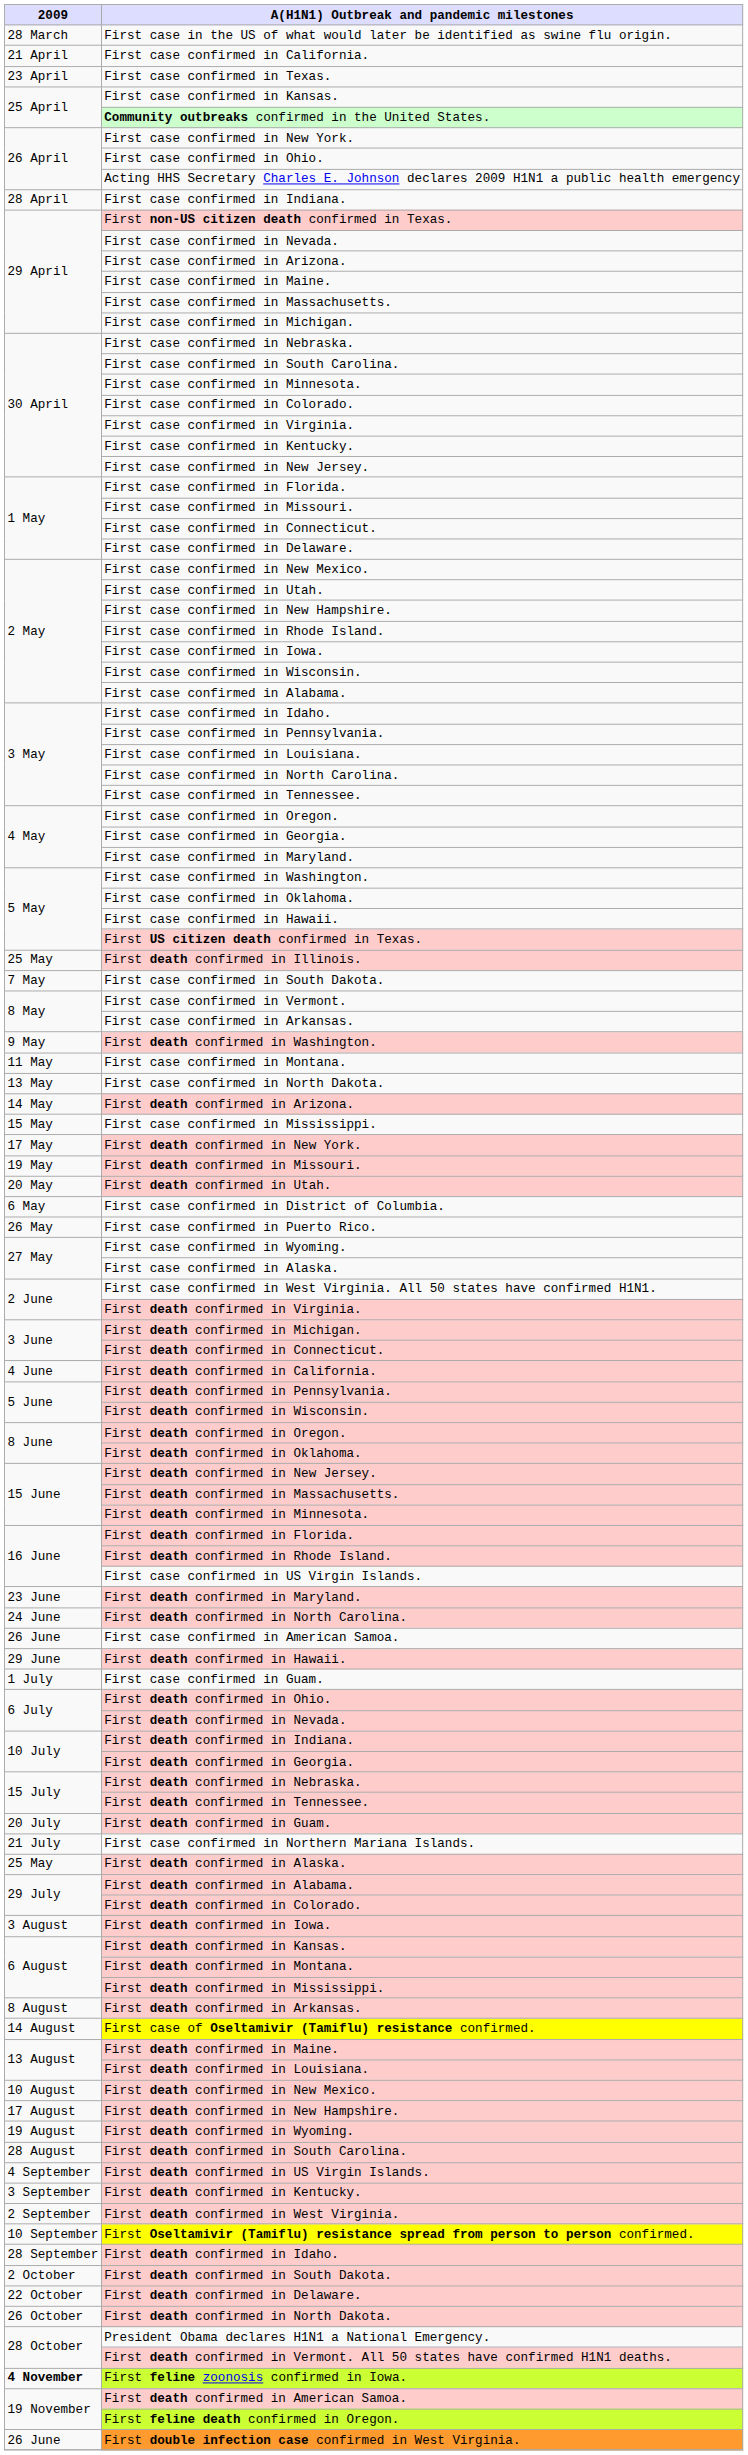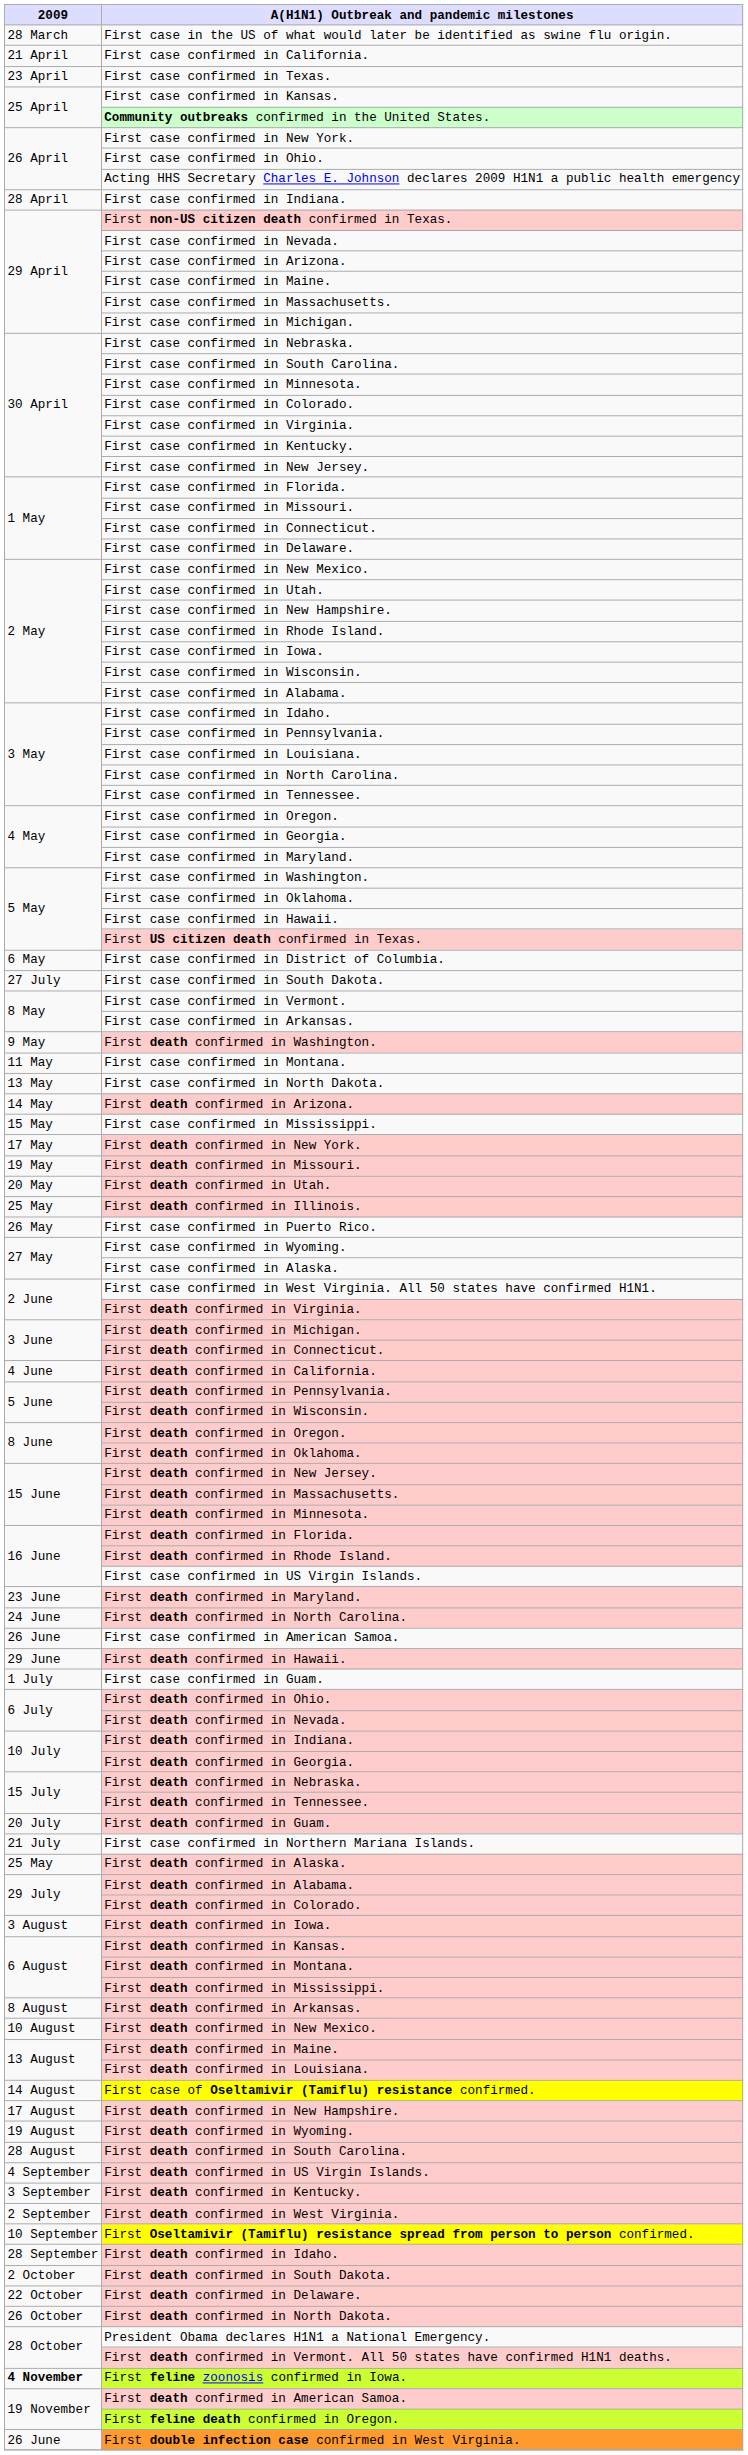 <table class="wikitable">
 <tr>
 <th style="background:#ddf">2009</th>
 <th style="background:#ddf">A(H1N1) Outbreak and pandemic milestones</th>
 </tr>
 <tr>
 <td>28 March</td>
 <td> First case in the US of what would later be identified as swine flu origin.</td>
 </tr>
 <tr>
 <td>21 April</td>
 <td> First case confirmed in California.</td>
 </tr>
 <tr>
 <td>23 April</td>
 <td> First case confirmed in Texas.</td>
 </tr>
 <tr>
 <td rowspan=2>25 April</td>
 <td> First case confirmed in Kansas.</td>
 </tr>
 <tr>
 <td style="background:#ccffcc;"> <strong>Community outbreaks</strong> confirmed in the United States.</td>
 </tr>
 <tr>
 <td rowspan=3>26 April</td>
 <td> First case confirmed in New York.</td>
 </tr>
 <tr>
 <td> First case confirmed in Ohio.</td>
 </tr>
 <tr>
 <td>Acting HHS Secretary <a href='#'>Charles E. Johnson</a> declares 2009 H1N1 a public health emergency</td>
 </tr>
 <tr>
 <td>28 April</td>
 <td> First case confirmed in Indiana.</td>
 </tr>
 <tr>
 <td rowspan=6>29 April</td>
 <td style="background:#ffcccc;"> First <strong>non-US citizen death</strong> confirmed in Texas.</td>
 </tr>
 <tr>
 <td> First case confirmed in Nevada.</td>
 </tr>
 <tr>
 <td> First case confirmed in Arizona.</td>
 </tr>
 <tr>
 <td> First case confirmed in Maine.</td>
 </tr>
 <tr>
 <td> First case confirmed in Massachusetts.</td>
 </tr>
 <tr>
 <td> First case confirmed in Michigan.</td>
 </tr>
 <tr>
 <td rowspan=7>30 April</td>
 <td> First case confirmed in Nebraska.</td>
 </tr>
 <tr>
 <td> First case confirmed in South Carolina.</td>
 </tr>
 <tr>
 <td> First case confirmed in Minnesota.</td>
 </tr>
 <tr>
 <td> First case confirmed in Colorado.</td>
 </tr>
 <tr>
 <td> First case confirmed in Virginia.</td>
 </tr>
 <tr>
 <td> First case confirmed in Kentucky.</td>
 </tr>
 <tr>
 <td> First case confirmed in New Jersey.</td>
 </tr>
 <tr>
 <td rowspan=4>1 May</td>
 <td> First case confirmed in Florida.</td>
 </tr>
 <tr>
 <td> First case confirmed in Missouri.</td>
 </tr>
 <tr>
 <td> First case confirmed in Connecticut.</td>
 </tr>
 <tr>
 <td> First case confirmed in Delaware.</td>
 </tr>
 <tr>
 <td rowspan=7>2 May</td>
 <td> First case confirmed in New Mexico.</td>
 </tr>
 <tr>
 <td> First case confirmed in Utah.</td>
 </tr>
 <tr>
 <td> First case confirmed in New Hampshire.</td>
 </tr>
 <tr>
 <td> First case confirmed in Rhode Island.</td>
 </tr>
 <tr>
 <td> First case confirmed in Iowa.</td>
 </tr>
 <tr>
 <td> First case confirmed in Wisconsin.</td>
 </tr>
 <tr>
 <td> First case confirmed in Alabama.</td>
 </tr>
 <tr>
 <td rowspan=5>3 May</td>
 <td> First case confirmed in Idaho.</td>
 </tr>
 <tr>
 <td> First case confirmed in Pennsylvania.</td>
 </tr>
 <tr>
 <td> First case confirmed in Louisiana.</td>
 </tr>
 <tr>
 <td> First case confirmed in North Carolina.</td>
 </tr>
 <tr>
 <td> First case confirmed in Tennessee.</td>
 </tr>
 <tr>
 <td rowspan=3>4 May</td>
 <td> First case confirmed in Oregon.</td>
 </tr>
 <tr>
 <td> First case confirmed in Georgia.</td>
 </tr>
 <tr>
 <td> First case confirmed in Maryland.</td>
 </tr>
 <tr>
 <td rowspan=4>5 May</td>
 <td> First case confirmed in Washington.</td>
 </tr>
 <tr>
 <td> First case confirmed in Oklahoma.</td>
 </tr>
 <tr>
 <td> First case confirmed in Hawaii.</td>
 </tr>
 <tr>
 <td style="background:#ffcccc;"> First <strong>US citizen death</strong> confirmed in Texas.</td>
 </tr>
 <tr>
-<td>25 May</td>
-<td style="background:#ffcccc;"> First <strong>death</strong> confirmed in Illinois.</td>
+<td>6 May</td>
+<td> First case confirmed in District of Columbia.</td>
 </tr>
 <tr>
-<td>7 May</td>
+<td>27 July</td>
 <td> First case confirmed in South Dakota.</td>
 </tr>
 <tr>
 <td rowspan=2>8 May</td>
 <td> First case confirmed in Vermont.</td>
 </tr>
 <tr>
 <td> First case confirmed in Arkansas.</td>
 </tr>
 <tr>
 <td>9 May</td>
 <td style="background:#ffcccc;"> First <strong>death</strong> confirmed in Washington.</td>
 </tr>
 <tr>
 <td>11 May</td>
 <td> First case confirmed in Montana.</td>
 </tr>
 <tr>
 <td>13 May</td>
 <td> First case confirmed in North Dakota.</td>
 </tr>
 <tr>
 <td>14 May</td>
 <td style="background:#ffcccc;"> First <strong>death</strong> confirmed in Arizona.</td>
 </tr>
 <tr>
 <td>15 May</td>
 <td> First case confirmed in Mississippi.</td>
 </tr>
 <tr>
 <td>17 May</td>
 <td style="background:#ffcccc;"> First <strong>death</strong> confirmed in New York.</td>
 </tr>
 <tr>
 <td>19 May</td>
 <td style="background:#ffcccc;"> First <strong>death</strong> confirmed in Missouri.</td>
 </tr>
 <tr>
 <td>20 May</td>
 <td style="background:#ffcccc;"> First <strong>death</strong> confirmed in Utah.</td>
 </tr>
 <tr>
-<td>6 May</td>
-<td> First case confirmed in District of Columbia.</td>
+<td>25 May</td>
+<td style="background:#ffcccc;"> First <strong>death</strong> confirmed in Illinois.</td>
 </tr>
 <tr>
 <td>26 May</td>
 <td> First case confirmed in Puerto Rico.</td>
 </tr>
 <tr>
 <td rowspan=2>27 May</td>
 <td> First case confirmed in Wyoming.</td>
 </tr>
 <tr>
 <td> First case confirmed in Alaska.</td>
 </tr>
 <tr>
 <td rowspan=2>2 June</td>
 <td> First case confirmed in West Virginia. All 50 states have confirmed H1N1.</td>
 </tr>
 <tr>
 <td style="background:#ffcccc;"> First <strong>death</strong> confirmed in Virginia.</td>
 </tr>
 <tr>
 <td rowspan=2>3 June</td>
 <td style="background:#ffcccc;"> First <strong>death</strong> confirmed in Michigan.</td>
 </tr>
 <tr>
 <td style="background:#ffcccc;"> First <strong>death</strong> confirmed in Connecticut.</td>
 </tr>
 <tr>
 <td>4 June</td>
 <td style="background:#ffcccc;"> First <strong>death</strong> confirmed in California.</td>
 </tr>
 <tr>
 <td rowspan=2>5 June</td>
 <td style="background:#ffcccc;"> First <strong>death</strong> confirmed in Pennsylvania.</td>
 </tr>
 <tr>
 <td style="background:#ffcccc;"> First <strong>death</strong> confirmed in Wisconsin.</td>
 </tr>
 <tr>
 <td rowspan=2>8 June</td>
 <td style="background:#ffcccc;"> First <strong>death</strong> confirmed in Oregon.</td>
 </tr>
 <tr>
 <td style="background:#ffcccc;"> First <strong>death</strong> confirmed in Oklahoma.</td>
 </tr>
 <tr>
 <td rowspan=3>15 June</td>
 <td style="background:#ffcccc;"> First <strong>death</strong> confirmed in New Jersey.</td>
 </tr>
 <tr>
 <td style="background:#ffcccc;"> First <strong>death</strong> confirmed in Massachusetts.</td>
 </tr>
 <tr>
 <td style="background:#ffcccc;"> First <strong>death</strong> confirmed in Minnesota.</td>
 </tr>
 <tr>
 <td rowspan=3>16 June</td>
 <td style="background:#ffcccc;"> First <strong>death</strong> confirmed in Florida.</td>
 </tr>
 <tr>
 <td style="background:#ffcccc;"> First <strong>death</strong> confirmed in Rhode Island.</td>
 </tr>
 <tr>
 <td> First case confirmed in US Virgin Islands.</td>
 </tr>
 <tr>
 <td>23 June</td>
 <td style="background:#ffcccc;"> First <strong>death</strong> confirmed in Maryland.</td>
 </tr>
 <tr>
 <td>24 June</td>
 <td style="background:#ffcccc;"> First <strong>death</strong> confirmed in North Carolina.</td>
 </tr>
 <tr>
 <td>26 June</td>
 <td> First case confirmed in American Samoa.</td>
 </tr>
 <tr>
 <td>29 June</td>
 <td style="background:#ffcccc;"> First <strong>death</strong> confirmed in Hawaii.</td>
 </tr>
 <tr>
 <td>1 July</td>
 <td> First case confirmed in Guam.</td>
 </tr>
 <tr>
 <td rowspan=2>6 July</td>
 <td style="background:#ffcccc;"> First <strong>death</strong> confirmed in Ohio.</td>
 </tr>
 <tr>
 <td style="background:#ffcccc;"> First <strong>death</strong> confirmed in Nevada.</td>
 </tr>
 <tr>
 <td rowspan=2>10 July</td>
 <td style="background:#ffcccc;"> First <strong>death</strong> confirmed in Indiana.</td>
 </tr>
 <tr>
 <td style="background:#ffcccc;"> First <strong>death</strong> confirmed in Georgia.</td>
 </tr>
 <tr>
 <td rowspan=2>15 July</td>
 <td style="background:#ffcccc;"> First <strong>death</strong> confirmed in Nebraska.</td>
 </tr>
 <tr>
 <td style="background:#ffcccc;"> First <strong>death</strong> confirmed in Tennessee.</td>
 </tr>
 <tr>
 <td>20 July</td>
 <td style="background:#ffcccc;"> First <strong>death</strong> confirmed in Guam.</td>
 </tr>
 <tr>
 <td>21 July</td>
 <td> First case confirmed in Northern Mariana Islands.</td>
 </tr>
 <tr>
 <td>25 May</td>
 <td style="background:#ffcccc;"> First <strong>death</strong> confirmed in Alaska.</td>
 </tr>
 <tr>
 <td rowspan=2>29 July</td>
 <td style="background:#ffcccc;"> First <strong>death</strong> confirmed in Alabama.</td>
 </tr>
 <tr>
 <td style="background:#ffcccc;"> First <strong>death</strong> confirmed in Colorado.</td>
 </tr>
 <tr>
 <td>3 August</td>
 <td style="background:#ffcccc;"> First <strong>death</strong> confirmed in Iowa.</td>
 </tr>
 <tr>
 <td rowspan=3>6 August</td>
 <td style="background:#ffcccc;"> First <strong>death</strong> confirmed in Kansas.</td>
 </tr>
 <tr>
 <td style="background:#ffcccc;"> First <strong>death</strong> confirmed in Montana.</td>
 </tr>
 <tr>
 <td style="background:#ffcccc;"> First <strong>death</strong> confirmed in Mississippi.</td>
 </tr>
 <tr>
 <td>8 August</td>
 <td style="background:#ffcccc;"> First <strong>death</strong> confirmed in Arkansas.</td>
 </tr>
 <tr>
-<td>14 August</td>
-<td style="background:yellow;"> First case of <strong>Oseltamivir (Tamiflu) resistance</strong> confirmed.</td>
+<td>10 August</td>
+<td style="background:#ffcccc;"> First <strong>death</strong> confirmed in New Mexico.</td>
 </tr>
 <tr>
 <td rowspan=2>13 August</td>
 <td style="background:#ffcccc;"> First <strong>death</strong> confirmed in Maine.</td>
 </tr>
 <tr>
 <td style="background:#ffcccc;"> First <strong>death</strong> confirmed in Louisiana.</td>
 </tr>
 <tr>
-<td>10 August</td>
-<td style="background:#ffcccc;"> First <strong>death</strong> confirmed in New Mexico.</td>
+<td>14 August</td>
+<td style="background:yellow;"> First case of <strong>Oseltamivir (Tamiflu) resistance</strong> confirmed.</td>
 </tr>
 <tr>
 <td>17 August</td>
 <td style="background:#ffcccc;"> First <strong>death</strong> confirmed in New Hampshire.</td>
 </tr>
 <tr>
 <td>19 August</td>
 <td style="background:#ffcccc;"> First <strong>death</strong> confirmed in Wyoming.</td>
 </tr>
 <tr>
 <td>28 August</td>
 <td style="background:#ffcccc;"> First <strong>death</strong> confirmed in South Carolina.</td>
 </tr>
 <tr>
 <td>4 September</td>
 <td style="background:#ffcccc;"> First <strong>death</strong> confirmed in US Virgin Islands.</td>
 </tr>
 <tr>
 <td>3 September</td>
 <td style="background:#ffcccc;"> First <strong>death</strong> confirmed in Kentucky.</td>
 </tr>
 <tr>
 <td>2 September</td>
 <td style="background:#ffcccc;"> First <strong>death</strong> confirmed in West Virginia.</td>
 </tr>
 <tr>
 <td>10 September</td>
 <td style="background:yellow;"> First <strong>Oseltamivir (Tamiflu) resistance spread from person to person</strong> confirmed.</td>
 </tr>
 <tr>
 <td>28 September</td>
 <td style="background:#ffcccc;"> First <strong>death</strong> confirmed in Idaho.</td>
 </tr>
 <tr>
 <td>2 October</td>
 <td style="background:#ffcccc;"> First <strong>death</strong> confirmed in South Dakota.</td>
 </tr>
 <tr>
 <td>22 October</td>
 <td style="background:#ffcccc;"> First <strong>death</strong> confirmed in Delaware.</td>
 </tr>
 <tr>
 <td>26 October</td>
 <td style="background:#ffcccc;"> First <strong>death</strong> confirmed in North Dakota.</td>
 </tr>
 <tr>
 <td rowspan=2>28 October</td>
 <td>President Obama declares H1N1 a National Emergency.</td>
 </tr>
 <tr>
 <td style="background:#ffcccc;"> First <strong>death</strong> confirmed in Vermont. All 50 states have confirmed H1N1 deaths.</td>
 </tr>
 <tr>
 <td><strong>4 November</strong></td>
 <td style="background:#CCFF33"> First <strong>feline</strong> <a href='#'>zoonosis</a> confirmed in Iowa.</td>
 </tr>
 <tr>
 <td rowspan=2>19 November</td>
 <td style="background:#ffcccc;"> First <strong>death</strong> confirmed in American Samoa.</td>
 </tr>
 <tr>
 <td style="background:#CCFF33"> First <strong>feline death</strong> confirmed in Oregon.</td>
 </tr>
 <tr>
 <td>26 June</td>
 <td style="background:#FE9A2E"> First <strong>double infection case</strong> confirmed in West Virginia.</td>
 </tr>
 <tr>
 </tr>
 </table>
